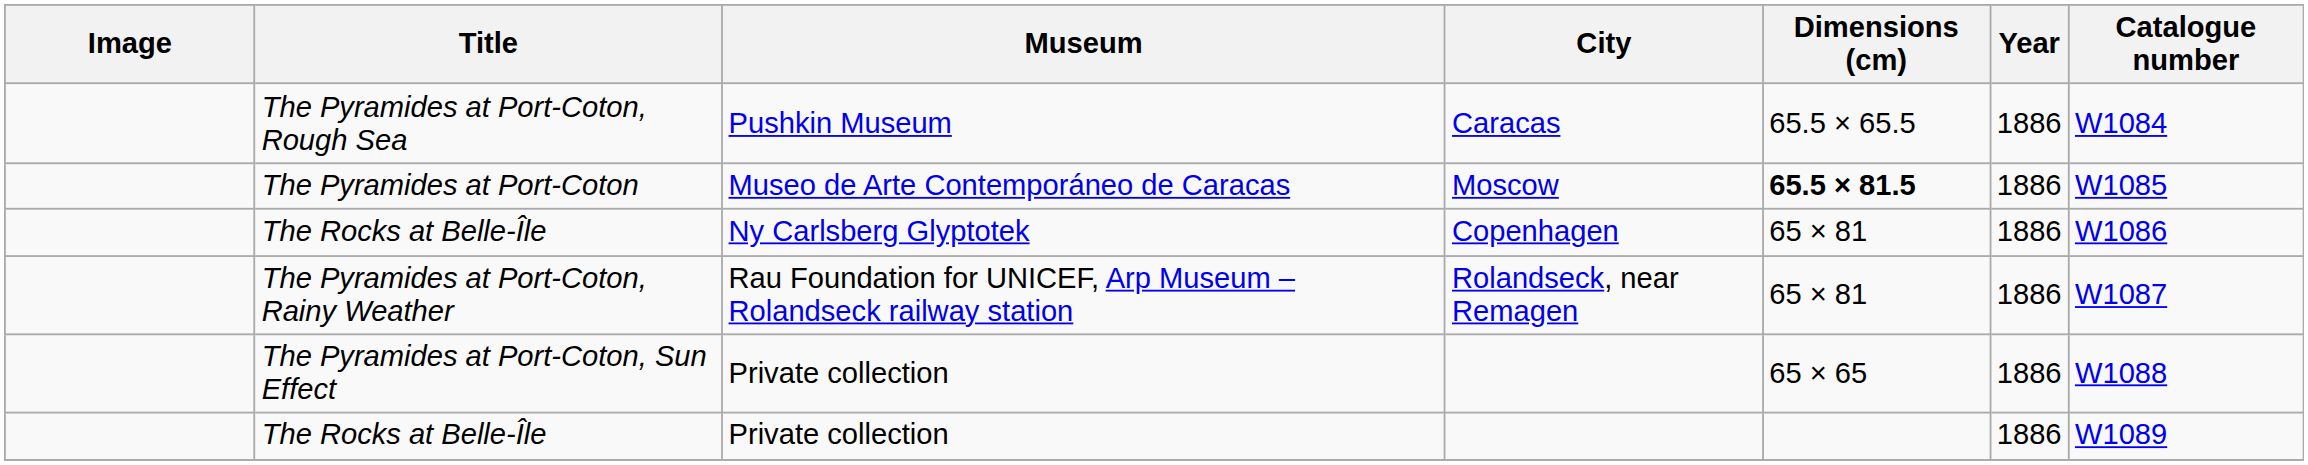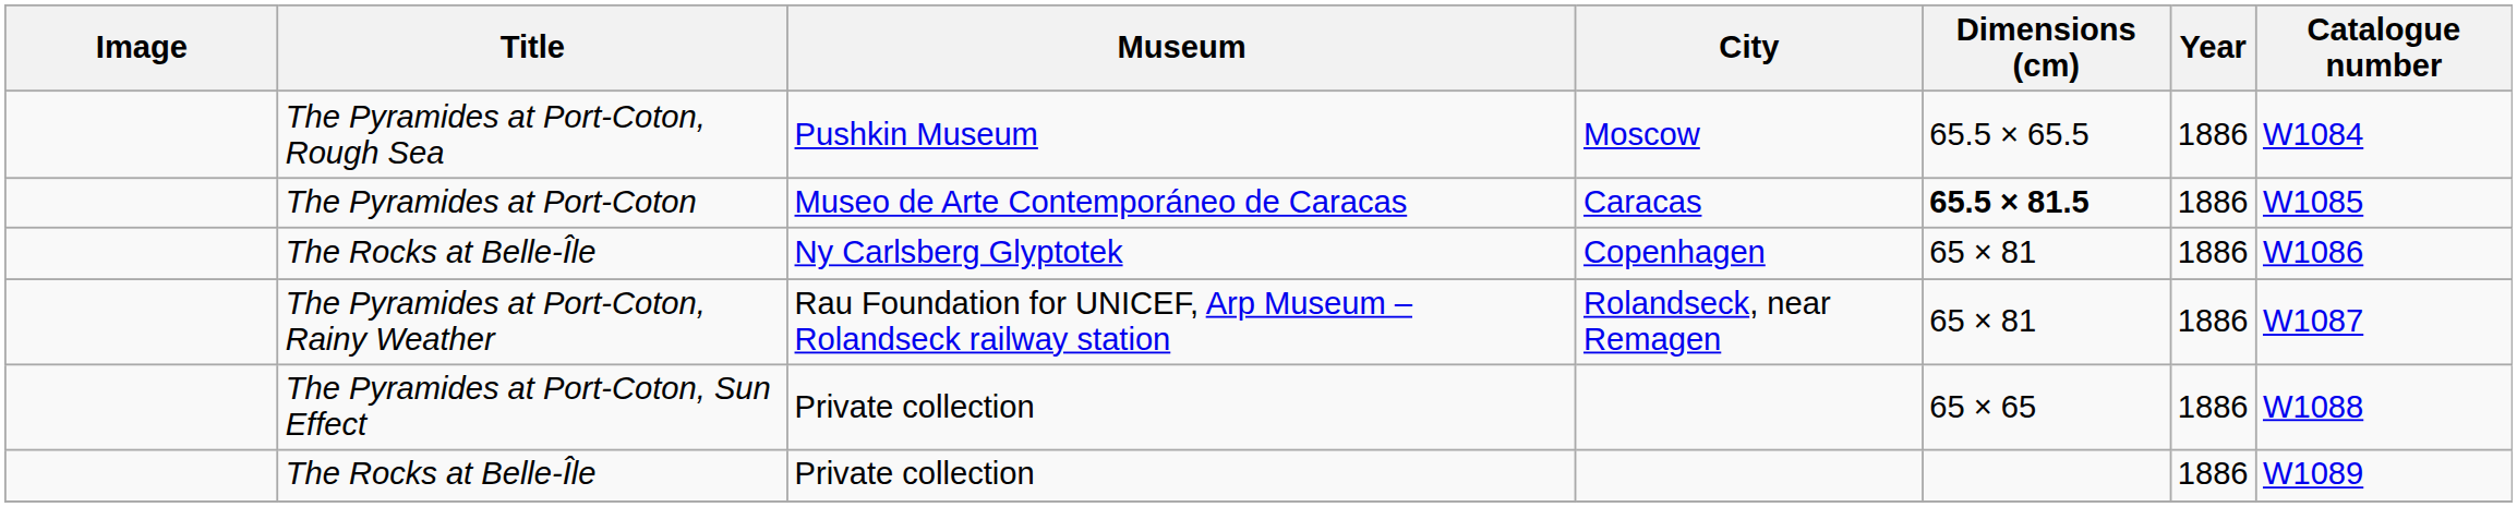 <table class="wikitable sortable" style="width:100%; margin-top:0.5em;">
 <tr>
 <th scope="col" class="unsortable" width="130px">Image</th>
 <th scope="col">Title</th>
 <th scope="col">Museum</th>
 <th scope="col">City</th>
 <th scope="col">Dimensions (cm)</th>
 <th scope="col">Year</th>
 <th scope="col">Catalogue number</th>
 </tr>
 <tr>
 <td></td>
 <td><em>The Pyramides at Port-Coton, Rough Sea</em></td>
 <td><a href='#'>Pushkin Museum</a></td>
-<td><a href='#'>Caracas</a></td>
+<td><a href='#'>Moscow</a></td>
 <td>65.5 × 65.5</td>
 <td>1886</td>
 <td><a href='#'>W1084</a></td>
 </tr>
 <tr>
 <td></td>
 <td><em>The Pyramides at Port-Coton</em></td>
 <td><a href='#'>Museo de Arte Contemporáneo de Caracas</a></td>
-<td><a href='#'>Moscow</a></td>
+<td><a href='#'>Caracas</a></td>
 <td><strong>65.5 × 81.5</strong></td>
 <td>1886</td>
 <td><a href='#'>W1085</a></td>
 </tr>
 <tr>
 <td></td>
 <td><em>The Rocks at Belle-Île</em></td>
 <td><a href='#'>Ny Carlsberg Glyptotek</a></td>
 <td><a href='#'>Copenhagen</a></td>
 <td>65 × 81</td>
 <td>1886</td>
 <td><a href='#'>W1086</a></td>
 </tr>
 <tr>
 <td></td>
 <td><em> The Pyramides at Port-Coton, Rainy Weather</em></td>
 <td>Rau Foundation for UNICEF, <a href='#'>Arp Museum – Rolandseck railway station</a></td>
 <td><a href='#'>Rolandseck</a>, near <a href='#'>Remagen</a></td>
 <td>65 × 81</td>
 <td>1886</td>
 <td><a href='#'>W1087</a></td>
 </tr>
 <tr>
 <td></td>
 <td><em>The Pyramides at Port-Coton, Sun Effect</em></td>
 <td>Private collection</td>
 <td></td>
 <td>65 × 65</td>
 <td>1886</td>
 <td><a href='#'>W1088</a></td>
 </tr>
 <tr>
 <td></td>
 <td><em>The Rocks at Belle-Île</em></td>
 <td>Private collection</td>
 <td></td>
 <td></td>
 <td>1886</td>
 <td><a href='#'>W1089</a></td>
 </tr>
 <tr>
 </tr>
 </table>
